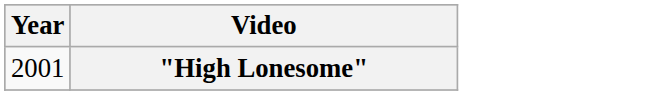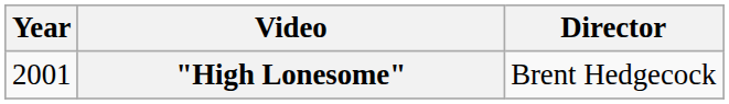 <table class="wikitable plainrowheaders">
 <tr>
 <th>Year</th>
 <th style="width:14em;">Video</th>
+<th>Director</th>
 </tr>
 <tr>
 <td>2001</td>
 <th scope="row">"High Lonesome"</th>
+<td>Brent Hedgecock</td>
 </tr>
 </table>
